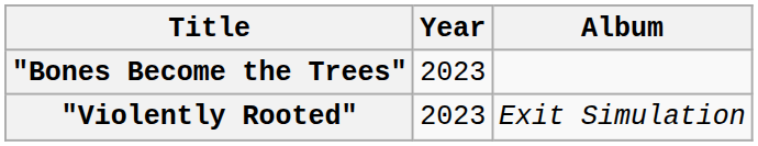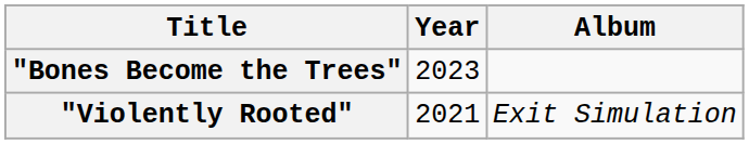 <table class="wikitable plainrowheaders" style="text-align:center">
 <tr>
 <th scope="col">Title</th>
 <th scope="col">Year</th>
 <th scope="col">Album</th>
 </tr>
 <tr>
 <th scope="row">"Bones Become the Trees"</th>
 <td>2023</td>
 <td></td>
 </tr>
 <tr>
 <th scope="row">"Violently Rooted"</th>
-<td>2023</td>
+<td>2021</td>
 <td><em>Exit Simulation</em></td>
 </tr>
 </table>
